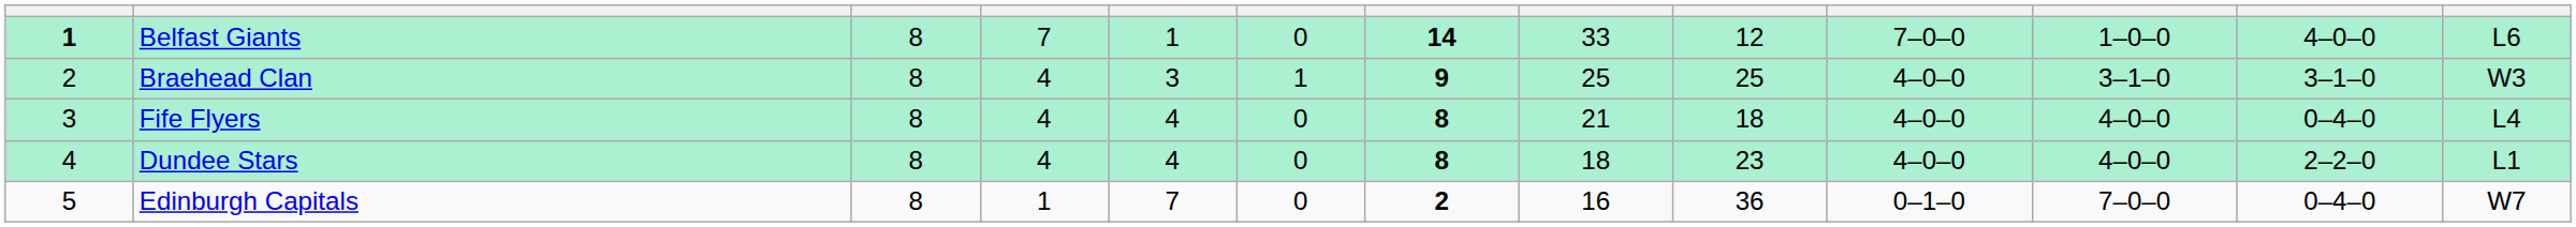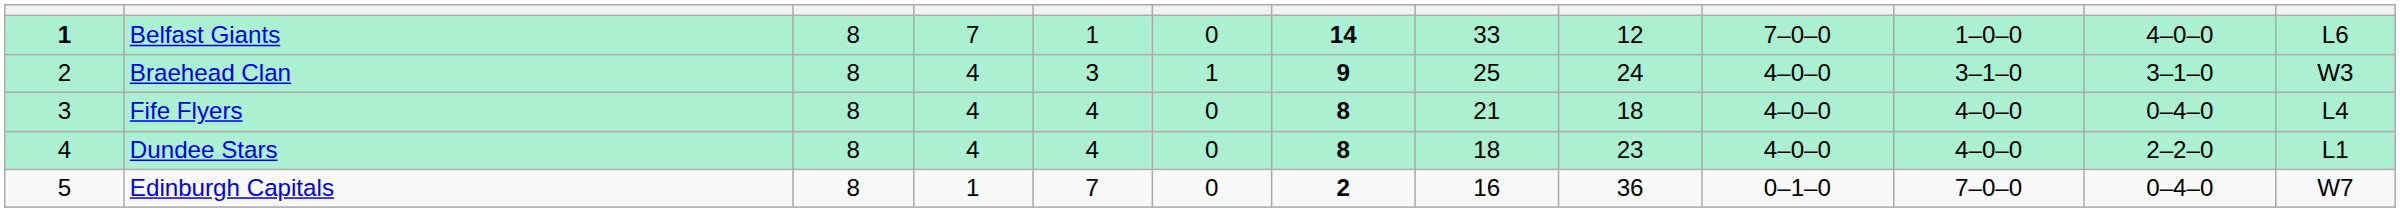 <table class="wikitable" style="width: 100%">
 <tr>
 <th width="5%"></th>
 <th width="28%"></th>
 <th width="5%"></th>
 <th width="5%"></th>
 <th width="5%"></th>
 <th width="5%"></th>
 <th width="6%"></th>
 <th width="6%"></th>
 <th width="6%"></th>
 <th width="8%"></th>
 <th width="8%"></th>
 <th width="8%"></th>
 <th width="5%"></th>
 </tr>
 <tr align=center bgcolor="#aaf0d1">
 <td><strong>1</strong></td>
 <td align=left><a href='#'>Belfast Giants</a></td>
 <td>8</td>
 <td>7</td>
 <td>1</td>
 <td>0</td>
 <td><strong>14</strong></td>
 <td>33</td>
 <td>12</td>
 <td>7–0–0</td>
 <td>1–0–0</td>
 <td>4–0–0</td>
 <td>L6</td>
 </tr>
 <tr align=center bgcolor="#aaf0d1">
 <td>2</td>
 <td align=left><a href='#'>Braehead Clan</a></td>
 <td>8</td>
 <td>4</td>
 <td>3</td>
 <td>1</td>
 <td><strong>9</strong></td>
 <td>25</td>
-<td>25</td>
+<td>24</td>
 <td>4–0–0</td>
 <td>3–1–0</td>
 <td>3–1–0</td>
 <td>W3</td>
 </tr>
 <tr align=center bgcolor="#aaf0d1">
 <td>3</td>
 <td align=left><a href='#'>Fife Flyers</a></td>
 <td>8</td>
 <td>4</td>
 <td>4</td>
 <td>0</td>
 <td><strong>8</strong></td>
 <td>21</td>
 <td>18</td>
 <td>4–0–0</td>
 <td>4–0–0</td>
 <td>0–4–0</td>
 <td>L4</td>
 </tr>
 <tr align=center bgcolor="#aaf0d1">
 <td>4</td>
 <td align=left><a href='#'>Dundee Stars</a></td>
 <td>8</td>
 <td>4</td>
 <td>4</td>
 <td>0</td>
 <td><strong>8</strong></td>
 <td>18</td>
 <td>23</td>
 <td>4–0–0</td>
 <td>4–0–0</td>
 <td>2–2–0</td>
 <td>L1</td>
 </tr>
 <tr align=center>
 <td>5</td>
 <td align=left><a href='#'>Edinburgh Capitals</a></td>
 <td>8</td>
 <td>1</td>
 <td>7</td>
 <td>0</td>
 <td><strong>2</strong></td>
 <td>16</td>
 <td>36</td>
 <td>0–1–0</td>
 <td>7–0–0</td>
 <td>0–4–0</td>
 <td>W7</td>
 </tr>
 </table>
